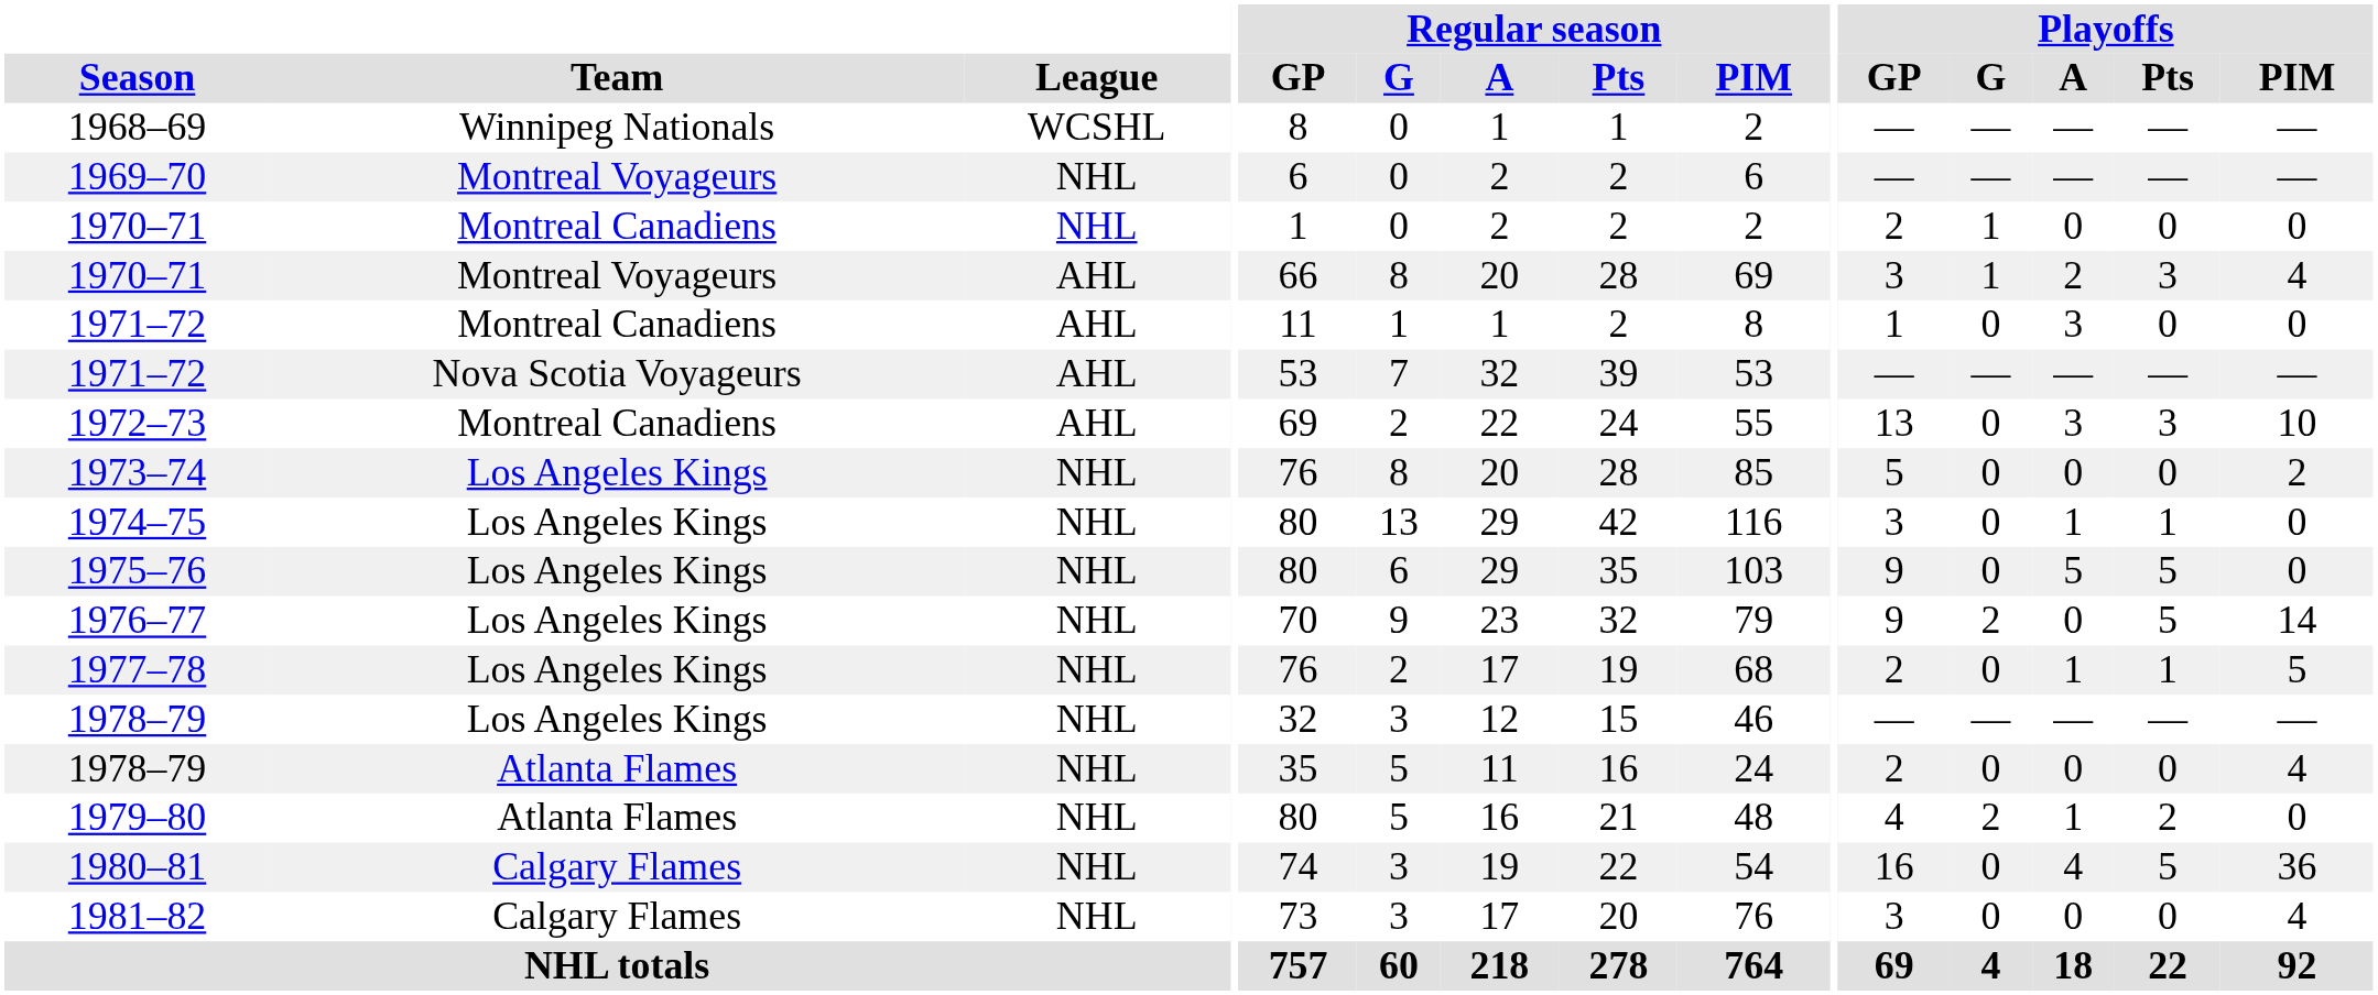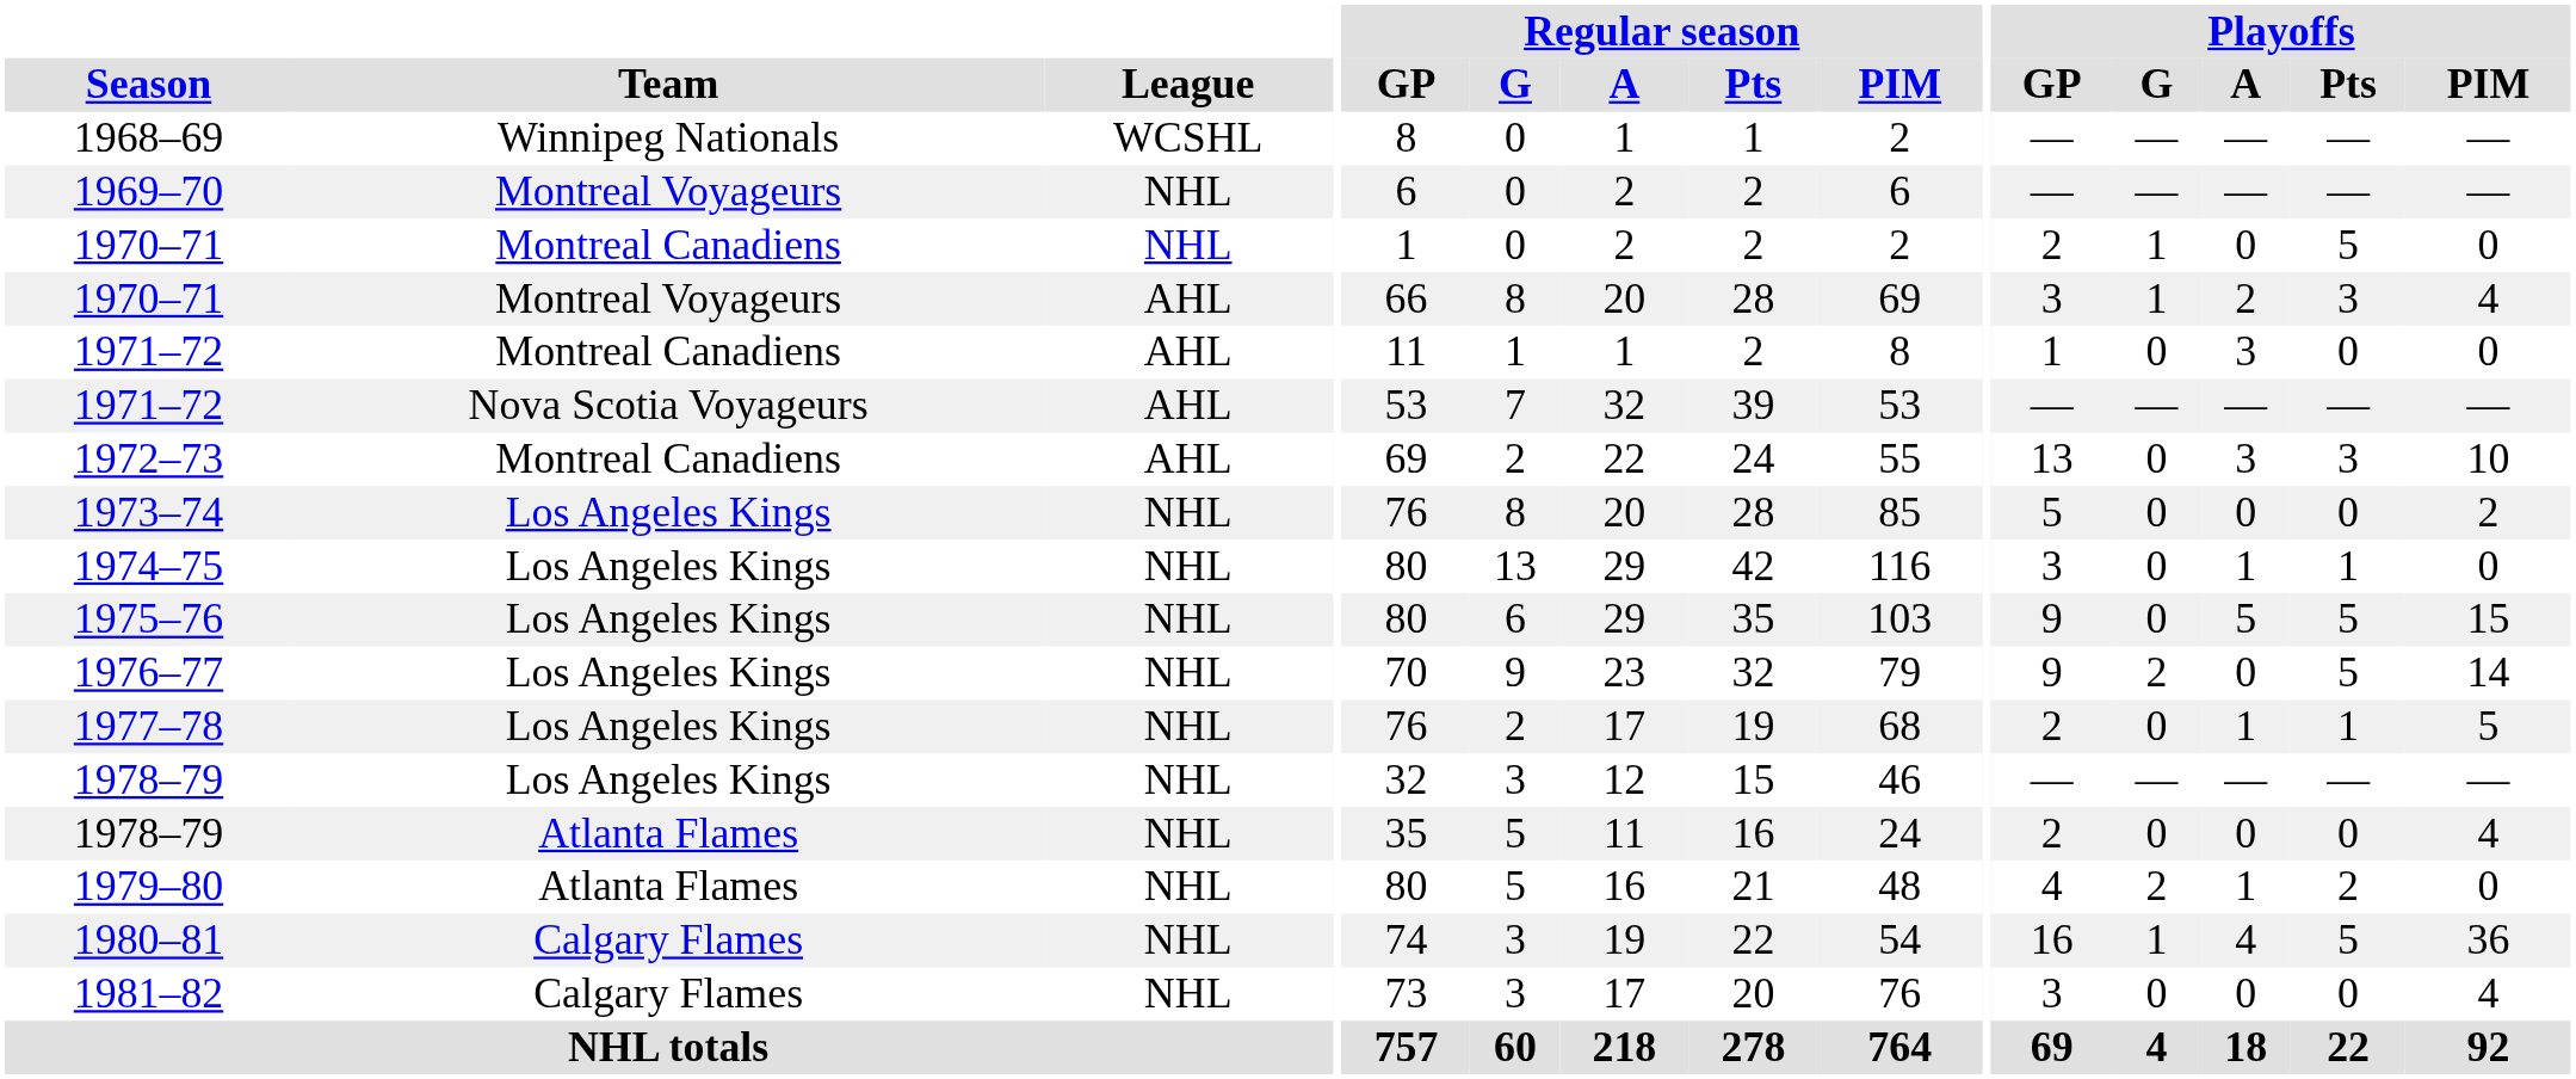 <table border="0" cellpadding="1" cellspacing="0" style="text-align:center; width:60em;">
 <tr bgcolor="#e0e0e0">
 <th colspan="3" bgcolor="#ffffff"></th>
 <th rowspan="100" bgcolor="#ffffff"></th>
 <th colspan="5"><a href='#'>Regular season</a></th>
 <th rowspan="100" bgcolor="#ffffff"></th>
 <th colspan="5"><a href='#'>Playoffs</a></th>
 </tr>
 <tr bgcolor="#e0e0e0">
 <th><a href='#'>Season</a></th>
 <th>Team</th>
 <th>League</th>
 <th>GP</th>
 <th><a href='#'>G</a></th>
 <th><a href='#'>A</a></th>
 <th><a href='#'>Pts</a></th>
 <th><a href='#'>PIM</a></th>
 <th>GP</th>
 <th>G</th>
 <th>A</th>
 <th>Pts</th>
 <th>PIM</th>
 </tr>
 <tr>
 <td>1968–69</td>
 <td>Winnipeg Nationals</td>
 <td>WCSHL</td>
 <td>8</td>
 <td>0</td>
 <td>1</td>
 <td>1</td>
 <td>2</td>
 <td>—</td>
 <td>—</td>
 <td>—</td>
 <td>—</td>
 <td>—</td>
 </tr>
 <tr bgcolor="#f0f0f0">
 <td><a href='#'>1969–70</a></td>
 <td><a href='#'>Montreal Voyageurs</a></td>
 <td>NHL</td>
 <td>6</td>
 <td>0</td>
 <td>2</td>
 <td>2</td>
 <td>6</td>
 <td>—</td>
 <td>—</td>
 <td>—</td>
 <td>—</td>
 <td>—</td>
 </tr>
 <tr>
 <td><a href='#'>1970–71</a></td>
 <td><a href='#'>Montreal Canadiens</a></td>
 <td><a href='#'>NHL</a></td>
 <td>1</td>
 <td>0</td>
 <td>2</td>
 <td>2</td>
 <td>2</td>
 <td>2</td>
 <td>1</td>
 <td>0</td>
-<td>0</td>
+<td>5</td>
 <td>0</td>
 </tr>
 <tr bgcolor="#f0f0f0">
 <td><a href='#'>1970–71</a></td>
 <td>Montreal Voyageurs</td>
 <td>AHL</td>
 <td>66</td>
 <td>8</td>
 <td>20</td>
 <td>28</td>
 <td>69</td>
 <td>3</td>
 <td>1</td>
 <td>2</td>
 <td>3</td>
 <td>4</td>
 </tr>
 <tr>
 <td><a href='#'>1971–72</a></td>
 <td>Montreal Canadiens</td>
 <td>AHL</td>
 <td>11</td>
 <td>1</td>
 <td>1</td>
 <td>2</td>
 <td>8</td>
 <td>1</td>
 <td>0</td>
 <td>3</td>
 <td>0</td>
 <td>0</td>
 </tr>
 <tr bgcolor="#f0f0f0">
 <td><a href='#'>1971–72</a></td>
 <td>Nova Scotia Voyageurs</td>
 <td>AHL</td>
 <td>53</td>
 <td>7</td>
 <td>32</td>
 <td>39</td>
 <td>53</td>
 <td>—</td>
 <td>—</td>
 <td>—</td>
 <td>—</td>
 <td>—</td>
 </tr>
 <tr>
 <td><a href='#'>1972–73</a></td>
 <td>Montreal Canadiens</td>
 <td>AHL</td>
 <td>69</td>
 <td>2</td>
 <td>22</td>
 <td>24</td>
 <td>55</td>
 <td>13</td>
 <td>0</td>
 <td>3</td>
 <td>3</td>
 <td>10</td>
 </tr>
 <tr bgcolor="#f0f0f0">
 <td><a href='#'>1973–74</a></td>
 <td><a href='#'>Los Angeles Kings</a></td>
 <td>NHL</td>
 <td>76</td>
 <td>8</td>
 <td>20</td>
 <td>28</td>
 <td>85</td>
 <td>5</td>
 <td>0</td>
 <td>0</td>
 <td>0</td>
 <td>2</td>
 </tr>
 <tr>
 <td><a href='#'>1974–75</a></td>
 <td>Los Angeles Kings</td>
 <td>NHL</td>
 <td>80</td>
 <td>13</td>
 <td>29</td>
 <td>42</td>
 <td>116</td>
 <td>3</td>
 <td>0</td>
 <td>1</td>
 <td>1</td>
 <td>0</td>
 </tr>
 <tr bgcolor="#f0f0f0">
 <td><a href='#'>1975–76</a></td>
 <td>Los Angeles Kings</td>
 <td>NHL</td>
 <td>80</td>
 <td>6</td>
 <td>29</td>
 <td>35</td>
 <td>103</td>
 <td>9</td>
 <td>0</td>
 <td>5</td>
 <td>5</td>
-<td>0</td>
+<td>15</td>
 </tr>
 <tr>
 <td><a href='#'>1976–77</a></td>
 <td>Los Angeles Kings</td>
 <td>NHL</td>
 <td>70</td>
 <td>9</td>
 <td>23</td>
 <td>32</td>
 <td>79</td>
 <td>9</td>
 <td>2</td>
 <td>0</td>
 <td>5</td>
 <td>14</td>
 </tr>
 <tr bgcolor="#f0f0f0">
 <td><a href='#'>1977–78</a></td>
 <td>Los Angeles Kings</td>
 <td>NHL</td>
 <td>76</td>
 <td>2</td>
 <td>17</td>
 <td>19</td>
 <td>68</td>
 <td>2</td>
 <td>0</td>
 <td>1</td>
 <td>1</td>
 <td>5</td>
 </tr>
 <tr>
 <td><a href='#'>1978–79</a></td>
 <td>Los Angeles Kings</td>
 <td>NHL</td>
 <td>32</td>
 <td>3</td>
 <td>12</td>
 <td>15</td>
 <td>46</td>
 <td>—</td>
 <td>—</td>
 <td>—</td>
 <td>—</td>
 <td>—</td>
 </tr>
 <tr bgcolor="#f0f0f0">
 <td>1978–79</td>
 <td><a href='#'>Atlanta Flames</a></td>
 <td>NHL</td>
 <td>35</td>
 <td>5</td>
 <td>11</td>
 <td>16</td>
 <td>24</td>
 <td>2</td>
 <td>0</td>
 <td>0</td>
 <td>0</td>
 <td>4</td>
 </tr>
 <tr>
 <td><a href='#'>1979–80</a></td>
 <td>Atlanta Flames</td>
 <td>NHL</td>
 <td>80</td>
 <td>5</td>
 <td>16</td>
 <td>21</td>
 <td>48</td>
 <td>4</td>
 <td>2</td>
 <td>1</td>
 <td>2</td>
 <td>0</td>
 </tr>
 <tr bgcolor="#f0f0f0">
 <td><a href='#'>1980–81</a></td>
 <td><a href='#'>Calgary Flames</a></td>
 <td>NHL</td>
 <td>74</td>
 <td>3</td>
 <td>19</td>
 <td>22</td>
 <td>54</td>
 <td>16</td>
-<td>0</td>
+<td>1</td>
 <td>4</td>
 <td>5</td>
 <td>36</td>
 </tr>
 <tr>
 <td><a href='#'>1981–82</a></td>
 <td>Calgary Flames</td>
 <td>NHL</td>
 <td>73</td>
 <td>3</td>
 <td>17</td>
 <td>20</td>
 <td>76</td>
 <td>3</td>
 <td>0</td>
 <td>0</td>
 <td>0</td>
 <td>4</td>
 </tr>
 <tr bgcolor="#e0e0e0">
 <th colspan="3">NHL totals</th>
 <th>757</th>
 <th>60</th>
 <th>218</th>
 <th>278</th>
 <th>764</th>
 <th>69</th>
 <th>4</th>
 <th>18</th>
 <th>22</th>
 <th>92</th>
 </tr>
 </table>
